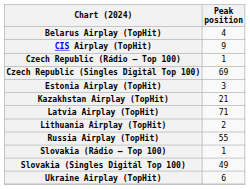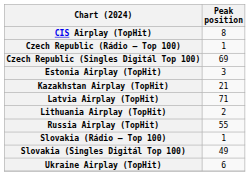 <table class="wikitable plainrowheaders sortable" style="text-align:center">
 <tr>
 <th scope="col">Chart (2024)</th>
 <th scope="col">Peak<br>position</th>
 </tr>
 <tr>
-<th scope="row">Belarus Airplay (TopHit)</th>
-<td>4</td>
-</tr>
-<tr>
 <th scope="row"><a href='#'>CIS</a> Airplay (TopHit)</th>
-<td>9</td>
+<td>8</td>
 </tr>
 <tr>
 <th scope="row">Czech Republic (Rádio – Top 100)</th>
 <td>1</td>
 </tr>
 <tr>
 <th scope="row">Czech Republic (Singles Digitál Top 100)</th>
 <td>69</td>
 </tr>
 <tr>
 <th scope="row">Estonia Airplay (TopHit)</th>
 <td>3</td>
 </tr>
 <tr>
 <th scope="row">Kazakhstan Airplay (TopHit)</th>
 <td>21</td>
 </tr>
 <tr>
 <th scope="row">Latvia Airplay (TopHit)</th>
 <td>71</td>
 </tr>
 <tr>
 <th scope="row">Lithuania Airplay (TopHit)</th>
 <td>2</td>
 </tr>
 <tr>
 <th scope="row">Russia Airplay (TopHit)</th>
 <td>55</td>
 </tr>
 <tr>
 <th scope="row">Slovakia (Rádio – Top 100)</th>
 <td>1</td>
 </tr>
 <tr>
 <th scope="row">Slovakia (Singles Digitál Top 100)</th>
 <td>49</td>
 </tr>
 <tr>
 <th scope="row">Ukraine Airplay (TopHit)</th>
 <td>6</td>
 </tr>
 <tr>
 </tr>
 </table>
